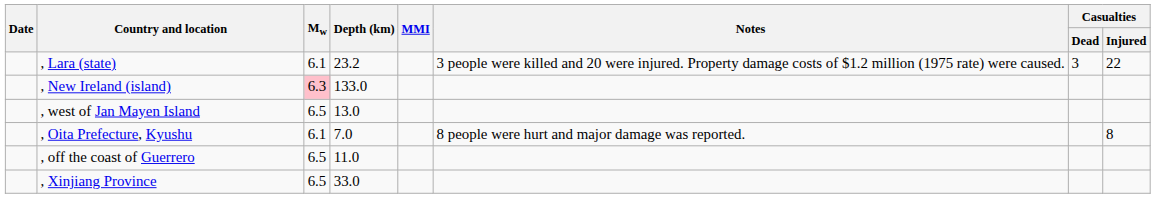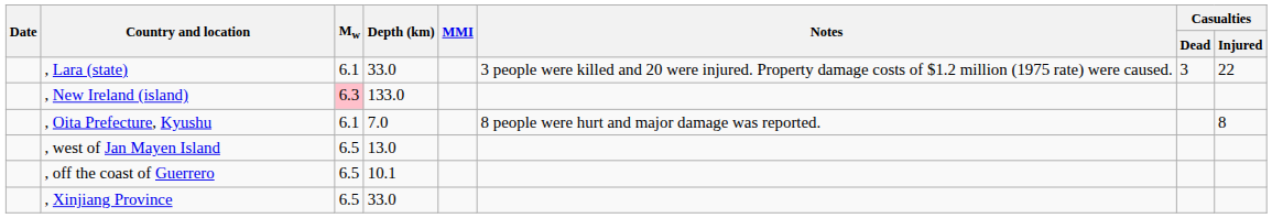 <table class="wikitable sortable sort-under" style="border:1px black; margin-left:1em;">
 <tr>
 <th rowspan="2"><small>Date</small></th>
 <th rowspan="2" style="width: 280px"><small>Country and location</small></th>
 <th rowspan="2"><small>M<sub>w</sub></small></th>
 <th rowspan="2"><small>Depth (km)</small></th>
 <th rowspan="2"><small><a href='#'>MMI</a></small></th>
 <th rowspan="2" class="unsortable"><small>Notes</small></th>
 <th colspan="2"><small>Casualties</small></th>
 </tr>
 <tr>
 <th><small>Dead</small></th>
 <th><small>Injured</small></th>
 </tr>
 <tr>
 <td></td>
 <td>, <a href='#'>Lara (state)</a></td>
 <td>6.1</td>
-<td>23.2</td>
+<td>33.0</td>
 <td></td>
 <td>3 people were killed and 20 were injured. Property damage costs of $1.2 million (1975 rate) were caused.</td>
 <td>3</td>
 <td>22</td>
 </tr>
 <tr>
 <td></td>
 <td>, <a href='#'>New Ireland (island)</a></td>
 <td style="background: pink;">6.3</td>
 <td>133.0</td>
 <td></td>
 <td></td>
 <td></td>
 <td></td>
 </tr>
 <tr>
 <td></td>
+<td>, <a href='#'>Oita Prefecture</a>, <a href='#'>Kyushu</a></td>
+<td>6.1</td>
+<td>7.0</td>
+<td></td>
+<td>8 people were hurt and major damage was reported.</td>
+<td></td>
+<td>8</td>
+</tr>
+<tr>
+<td></td>
 <td>, west of <a href='#'>Jan Mayen Island</a></td>
 <td>6.5</td>
 <td>13.0</td>
 <td></td>
 <td></td>
 <td></td>
 <td></td>
 </tr>
 <tr>
 <td></td>
-<td>, <a href='#'>Oita Prefecture</a>, <a href='#'>Kyushu</a></td>
-<td>6.1</td>
-<td>7.0</td>
-<td></td>
-<td>8 people were hurt and major damage was reported.</td>
-<td></td>
-<td>8</td>
-</tr>
-<tr>
-<td></td>
 <td>, off the coast of <a href='#'>Guerrero</a></td>
 <td>6.5</td>
-<td>11.0</td>
+<td>10.1</td>
 <td></td>
 <td></td>
 <td></td>
 <td></td>
 </tr>
 <tr>
 <td></td>
 <td>, <a href='#'>Xinjiang Province</a></td>
 <td>6.5</td>
 <td>33.0</td>
 <td></td>
 <td></td>
 <td></td>
 <td></td>
 </tr>
 </table>
